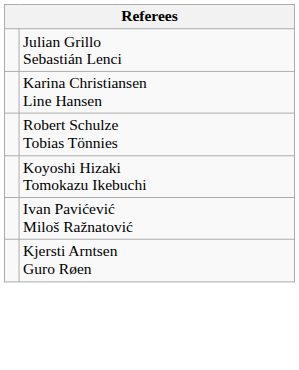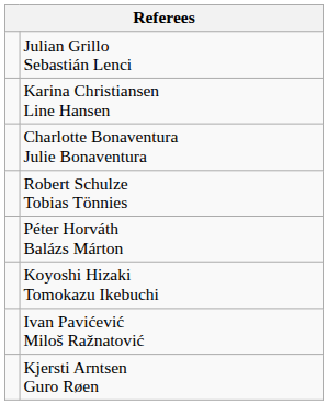 <table class="wikitable" style="width:300px;">
 <tr>
 <th colspan=2>Referees</th>
 </tr>
 <tr>
 <td align=left></td>
 <td>Julian Grillo<br>Sebastián Lenci</td>
 </tr>
 <tr>
 <td align=left></td>
 <td>Karina Christiansen<br>Line Hansen</td>
 </tr>
 <tr>
 <td align=left></td>
+<td>Charlotte Bonaventura<br>Julie Bonaventura</td>
+</tr>
+<tr>
+<td align=left></td>
 <td>Robert Schulze<br>Tobias Tönnies</td>
+</tr>
+<tr>
+<td align=left></td>
+<td>Péter Horváth<br>Balázs Márton</td>
 </tr>
 <tr>
 <td align=left></td>
 <td>Koyoshi Hizaki<br>Tomokazu Ikebuchi</td>
 </tr>
 <tr>
 <td align=left></td>
 <td>Ivan Pavićević<br>Miloš Ražnatović</td>
 </tr>
 <tr>
 <td align=left></td>
 <td>Kjersti Arntsen<br>Guro Røen</td>
 </tr>
 </table>
